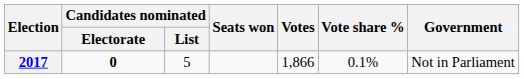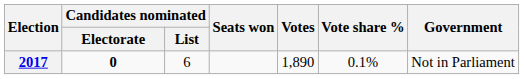 <table class=wikitable>
 <tr>
 <th rowspan=2>Election</th>
 <th colspan=2>Candidates nominated</th>
 <th rowspan=2>Seats won</th>
 <th rowspan=2>Votes</th>
 <th rowspan=2>Vote share %</th>
 <th rowspan=2>Government</th>
 </tr>
 <tr align="center">
 <th>Electorate</th>
 <th>List</th>
 </tr>
 <tr align="center">
 <th><a href='#'>2017</a></th>
 <td><strong>0</strong></td>
-<td>5</td>
+<td>6</td>
 <td></td>
-<td>1,866</td>
+<td>1,890</td>
 <td>0.1%</td>
 <td>Not in Parliament</td>
 </tr>
 </table>
